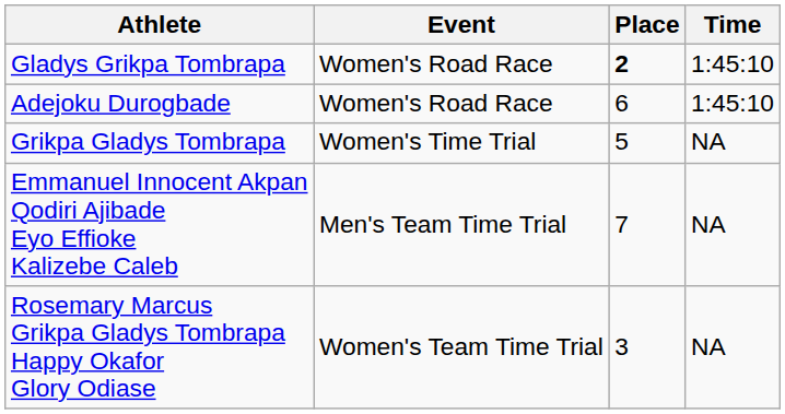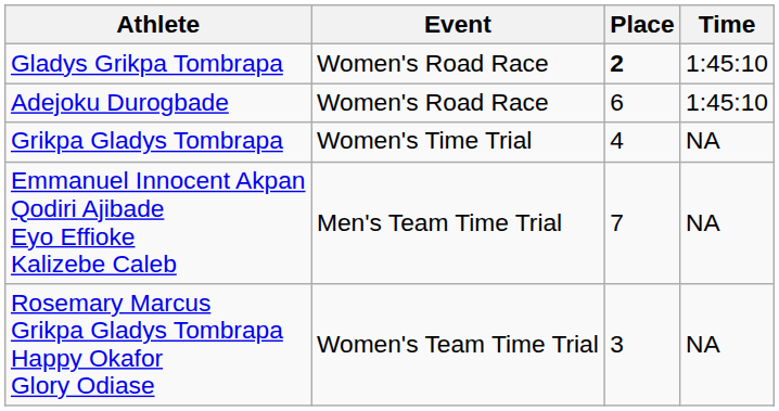 <table class="wikitable">
 <tr>
 <th>Athlete</th>
 <th>Event</th>
 <th>Place</th>
 <th>Time</th>
 </tr>
 <tr>
 <td><a href='#'>Gladys Grikpa Tombrapa</a></td>
 <td>Women's Road Race</td>
 <td><strong>2</strong></td>
 <td>1:45:10</td>
 </tr>
 <tr>
 <td><a href='#'>Adejoku Durogbade</a></td>
 <td>Women's Road Race</td>
 <td>6</td>
 <td>1:45:10</td>
 </tr>
 <tr>
 <td><a href='#'>Grikpa Gladys Tombrapa</a></td>
 <td>Women's Time Trial</td>
-<td>5</td>
+<td>4</td>
 <td>NA</td>
 </tr>
 <tr>
 <td><a href='#'>Emmanuel Innocent Akpan</a><br><a href='#'>Qodiri Ajibade</a><br><a href='#'>Eyo Effioke</a><br><a href='#'>Kalizebe Caleb</a></td>
 <td>Men's Team Time Trial</td>
 <td>7</td>
 <td>NA</td>
 </tr>
 <tr>
 <td><a href='#'>Rosemary Marcus</a><br><a href='#'>Grikpa Gladys Tombrapa</a><br><a href='#'>Happy Okafor</a><br><a href='#'>Glory Odiase</a></td>
 <td>Women's Team Time Trial</td>
 <td>3</td>
 <td>NA</td>
 </tr>
 </table>
